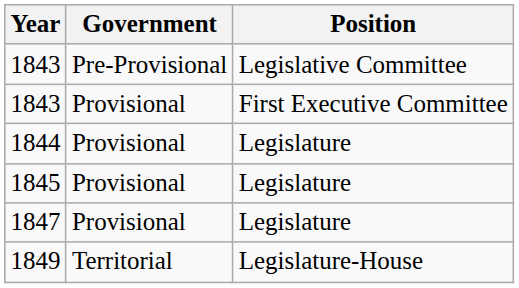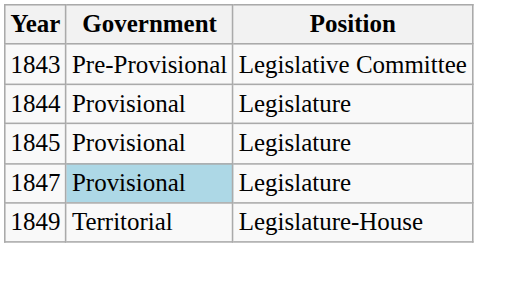 <table class="wikitable">
 <tr>
 <th><strong>Year</strong></th>
 <th><strong>Government</strong></th>
 <th><strong>Position</strong></th>
 </tr>
 <tr>
 <td>1843</td>
 <td>Pre-Provisional</td>
 <td>Legislative Committee</td>
-</tr>
-<tr>
-<td>1843</td>
-<td>Provisional</td>
-<td>First Executive Committee</td>
 </tr>
 <tr>
 <td>1844</td>
 <td>Provisional</td>
 <td>Legislature</td>
 </tr>
 <tr>
 <td>1845</td>
 <td>Provisional</td>
 <td>Legislature</td>
 </tr>
 <tr>
 <td>1847</td>
-<td>Provisional</td>
+<td style="background: lightblue;">Provisional</td>
 <td>Legislature</td>
 </tr>
 <tr>
 <td>1849</td>
 <td>Territorial</td>
 <td>Legislature-House</td>
 </tr>
 </table>
